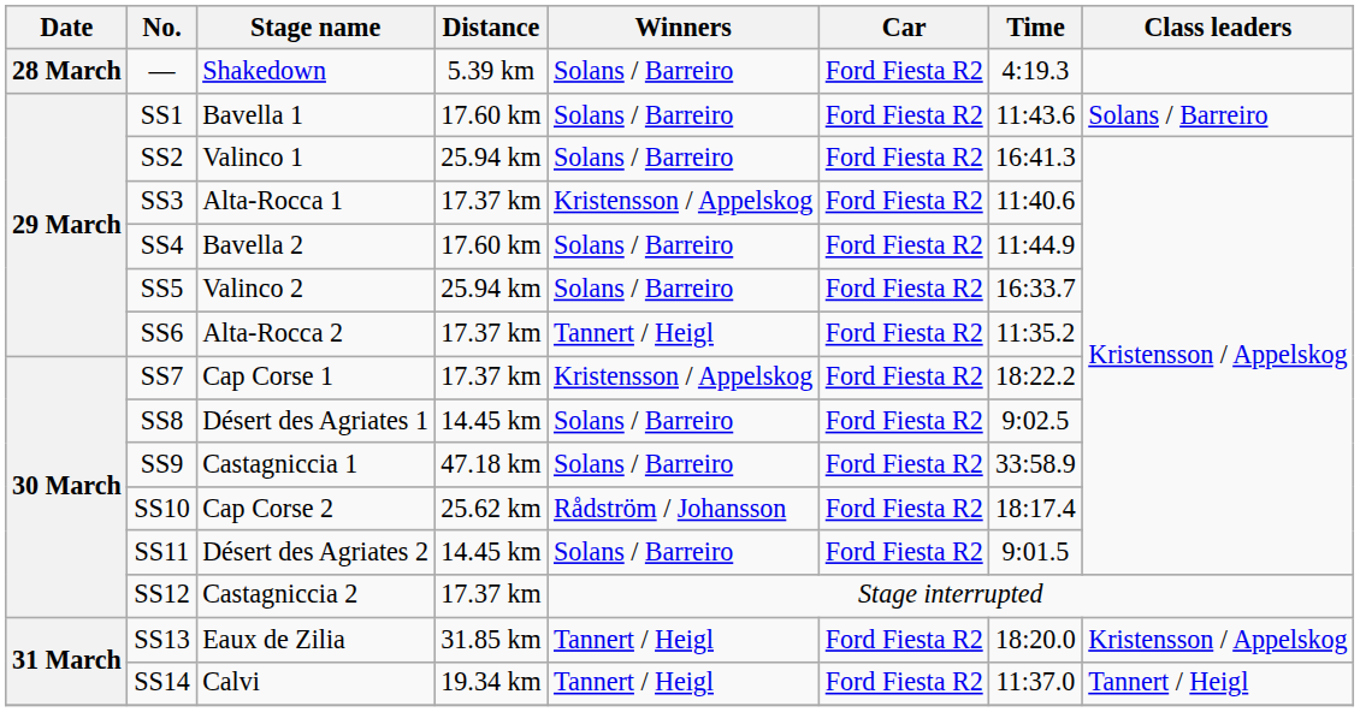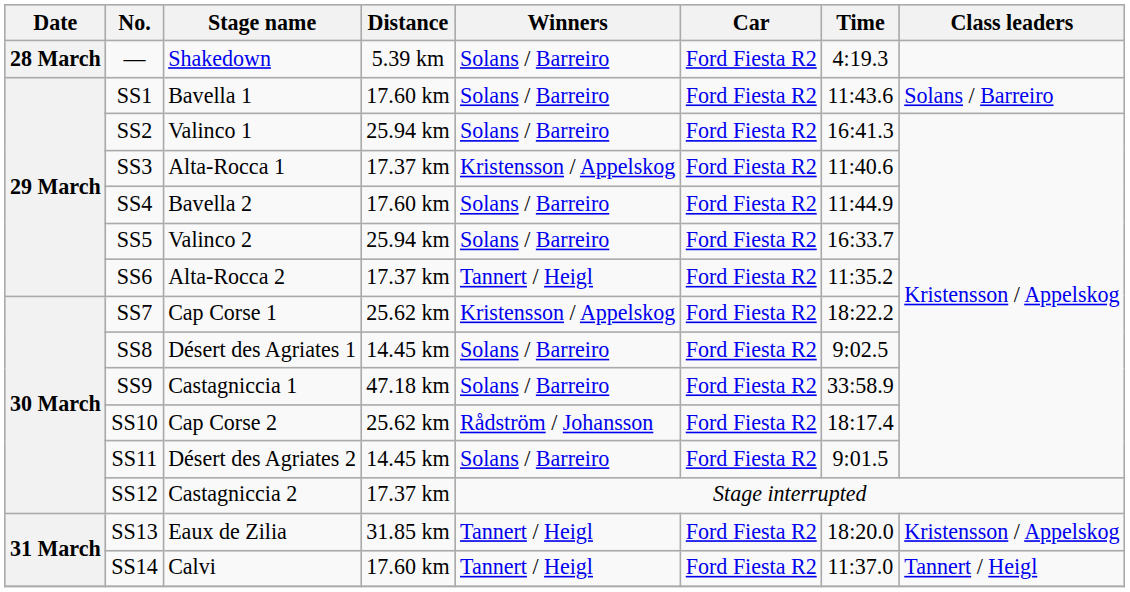 <table class="wikitable" style="font-size: 85%;">
 <tr>
 <th>Date</th>
 <th>No.</th>
 <th>Stage name</th>
 <th>Distance</th>
 <th>Winners</th>
 <th>Car</th>
 <th>Time</th>
 <th nowrap>Class leaders</th>
 </tr>
 <tr>
 <th nowrap>28 March</th>
 <td align="center">—</td>
 <td nowrap><a href='#'>Shakedown</a></td>
 <td align="center">5.39 km</td>
 <td><a href='#'>Solans</a> / <a href='#'>Barreiro</a></td>
 <td nowrap><a href='#'>Ford Fiesta R2</a></td>
 <td align="center">4:19.3</td>
 <td></td>
 </tr>
 <tr>
 <th rowspan="6">29 March</th>
 <td align="center">SS1</td>
 <td>Bavella 1</td>
 <td align="center">17.60 km</td>
 <td><a href='#'>Solans</a> / <a href='#'>Barreiro</a></td>
 <td><a href='#'>Ford Fiesta R2</a></td>
 <td align="center">11:43.6</td>
 <td><a href='#'>Solans</a> / <a href='#'>Barreiro</a></td>
 </tr>
 <tr>
 <td align="center">SS2</td>
 <td>Valinco 1</td>
 <td align="center">25.94 km</td>
 <td><a href='#'>Solans</a> / <a href='#'>Barreiro</a></td>
 <td><a href='#'>Ford Fiesta R2</a></td>
 <td align="center">16:41.3</td>
 <td rowspan="10" nowrap><a href='#'>Kristensson</a> / <a href='#'>Appelskog</a></td>
 </tr>
 <tr>
 <td align="center">SS3</td>
 <td>Alta-Rocca 1</td>
 <td align="center">17.37 km</td>
 <td><a href='#'>Kristensson</a> / <a href='#'>Appelskog</a></td>
 <td><a href='#'>Ford Fiesta R2</a></td>
 <td align="center">11:40.6</td>
 </tr>
 <tr>
 <td align="center">SS4</td>
 <td>Bavella 2</td>
 <td align="center">17.60 km</td>
 <td><a href='#'>Solans</a> / <a href='#'>Barreiro</a></td>
 <td><a href='#'>Ford Fiesta R2</a></td>
 <td align="center">11:44.9</td>
 </tr>
 <tr>
 <td align="center">SS5</td>
 <td>Valinco 2</td>
 <td align="center">25.94 km</td>
 <td><a href='#'>Solans</a> / <a href='#'>Barreiro</a></td>
 <td><a href='#'>Ford Fiesta R2</a></td>
 <td align="center">16:33.7</td>
 </tr>
 <tr>
 <td align="center">SS6</td>
 <td>Alta-Rocca 2</td>
 <td align="center">17.37 km</td>
 <td><a href='#'>Tannert</a> / <a href='#'>Heigl</a></td>
 <td><a href='#'>Ford Fiesta R2</a></td>
 <td align="center">11:35.2</td>
 </tr>
 <tr>
 <th rowspan="6">30 March</th>
 <td align="center">SS7</td>
 <td>Cap Corse 1</td>
-<td align="center">17.37 km</td>
+<td align="center">25.62 km</td>
 <td nowrap><a href='#'>Kristensson</a> / <a href='#'>Appelskog</a></td>
 <td><a href='#'>Ford Fiesta R2</a></td>
 <td align="center">18:22.2</td>
 </tr>
 <tr>
 <td align="center">SS8</td>
 <td>Désert des Agriates 1</td>
 <td align="center">14.45 km</td>
 <td><a href='#'>Solans</a> / <a href='#'>Barreiro</a></td>
 <td><a href='#'>Ford Fiesta R2</a></td>
 <td align="center">9:02.5</td>
 </tr>
 <tr>
 <td align="center">SS9</td>
 <td>Castagniccia 1</td>
 <td align="center">47.18 km</td>
 <td><a href='#'>Solans</a> / <a href='#'>Barreiro</a></td>
 <td><a href='#'>Ford Fiesta R2</a></td>
 <td align="center">33:58.9</td>
 </tr>
 <tr>
 <td align="center">SS10</td>
 <td>Cap Corse 2</td>
 <td align="center">25.62 km</td>
 <td><a href='#'>Rådström</a> / <a href='#'>Johansson</a></td>
 <td><a href='#'>Ford Fiesta R2</a></td>
 <td align="center">18:17.4</td>
 </tr>
 <tr>
 <td align="center">SS11</td>
 <td>Désert des Agriates 2</td>
 <td align="center">14.45 km</td>
 <td><a href='#'>Solans</a> / <a href='#'>Barreiro</a></td>
 <td><a href='#'>Ford Fiesta R2</a></td>
 <td align="center">9:01.5</td>
 </tr>
 <tr>
 <td align="center">SS12</td>
 <td>Castagniccia 2</td>
 <td align="center">17.37 km</td>
 <td colspan="4" align="center"><em>Stage interrupted</em></td>
 </tr>
 <tr>
 <th rowspan="2">31 March</th>
 <td align="center">SS13</td>
 <td>Eaux de Zilia</td>
 <td align="center">31.85 km</td>
 <td><a href='#'>Tannert</a> / <a href='#'>Heigl</a></td>
 <td><a href='#'>Ford Fiesta R2</a></td>
 <td align="center">18:20.0</td>
 <td><a href='#'>Kristensson</a> / <a href='#'>Appelskog</a></td>
 </tr>
 <tr>
 <td align="center">SS14</td>
 <td>Calvi</td>
-<td align="center">19.34 km</td>
+<td align="center">17.60 km</td>
 <td><a href='#'>Tannert</a> / <a href='#'>Heigl</a></td>
 <td><a href='#'>Ford Fiesta R2</a></td>
 <td align="center">11:37.0</td>
 <td><a href='#'>Tannert</a> / <a href='#'>Heigl</a></td>
 </tr>
 <tr>
 </tr>
 </table>
